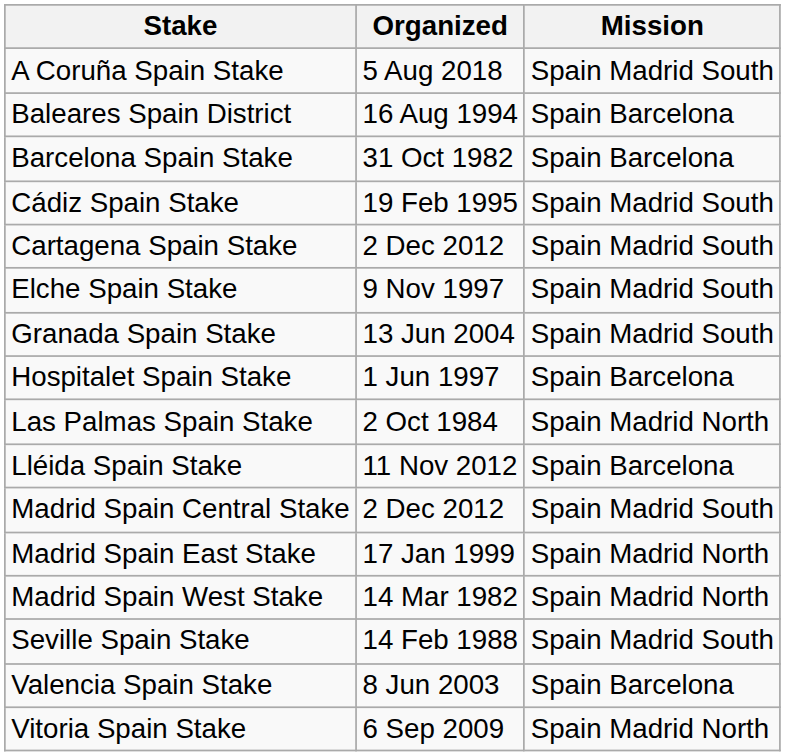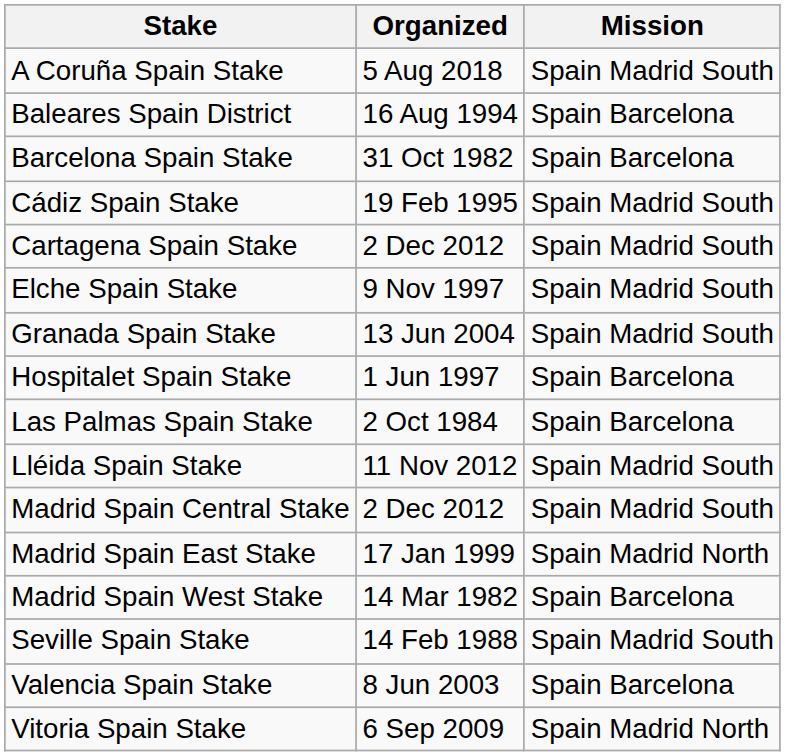 <table class="wikitable sortable">
 <tr>
 <th>Stake</th>
 <th data-sort-type=date>Organized</th>
 <th>Mission</th>
 </tr>
 <tr>
 <td>A Coruña Spain Stake</td>
 <td>5 Aug 2018</td>
 <td>Spain Madrid South</td>
 </tr>
 <tr>
 <td>Baleares Spain District</td>
 <td>16 Aug 1994</td>
 <td>Spain Barcelona</td>
 </tr>
 <tr>
 <td>Barcelona Spain Stake</td>
 <td>31 Oct 1982</td>
 <td>Spain Barcelona</td>
 </tr>
 <tr>
 <td>Cádiz Spain Stake</td>
 <td>19 Feb 1995</td>
 <td>Spain Madrid South</td>
 </tr>
 <tr>
 <td>Cartagena Spain Stake</td>
 <td>2 Dec 2012</td>
 <td>Spain Madrid South</td>
 </tr>
 <tr>
 <td>Elche Spain Stake</td>
 <td>9 Nov 1997</td>
 <td>Spain Madrid South</td>
 </tr>
 <tr>
 <td>Granada Spain Stake</td>
 <td>13 Jun 2004</td>
 <td>Spain Madrid South</td>
 </tr>
 <tr>
 <td>Hospitalet Spain Stake</td>
 <td>1 Jun 1997</td>
 <td>Spain Barcelona</td>
 </tr>
 <tr>
 <td>Las Palmas Spain Stake</td>
 <td>2 Oct 1984</td>
-<td>Spain Madrid North</td>
+<td>Spain Barcelona</td>
 </tr>
 <tr>
 <td>Lléida Spain Stake</td>
 <td>11 Nov 2012</td>
-<td>Spain Barcelona</td>
+<td>Spain Madrid South</td>
 </tr>
 <tr>
 <td>Madrid Spain Central Stake</td>
 <td>2 Dec 2012</td>
 <td>Spain Madrid South</td>
 </tr>
 <tr>
 <td>Madrid Spain East Stake</td>
 <td>17 Jan 1999</td>
 <td>Spain Madrid North</td>
 </tr>
 <tr>
 <td>Madrid Spain West Stake</td>
 <td>14 Mar 1982</td>
-<td>Spain Madrid North</td>
+<td>Spain Barcelona</td>
 </tr>
 <tr>
 <td>Seville Spain Stake</td>
 <td>14 Feb 1988</td>
 <td>Spain Madrid South</td>
 </tr>
 <tr>
 <td>Valencia Spain Stake</td>
 <td>8 Jun 2003</td>
 <td>Spain Barcelona</td>
 </tr>
 <tr>
 <td>Vitoria Spain Stake</td>
 <td>6 Sep 2009</td>
 <td>Spain Madrid North</td>
 </tr>
 </table>
